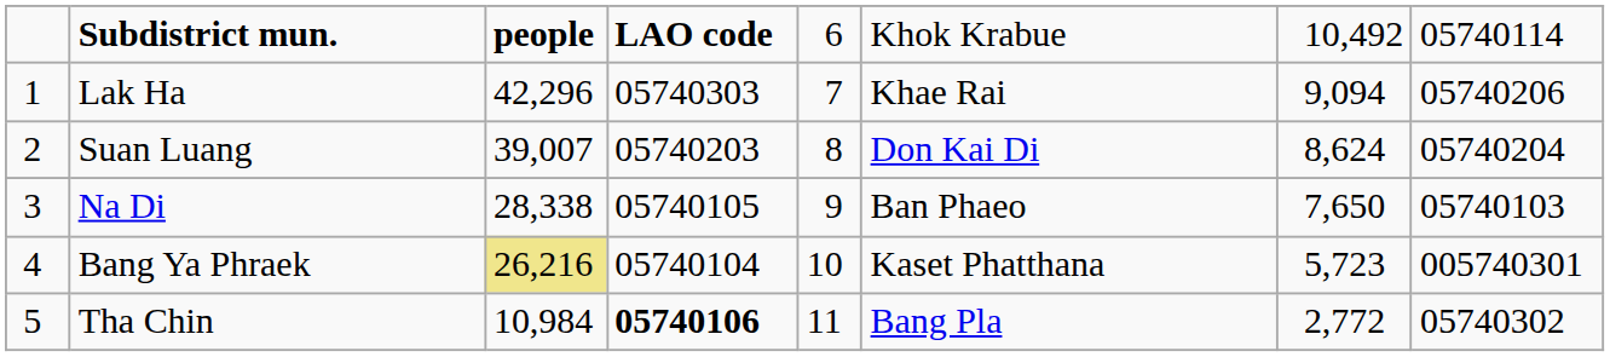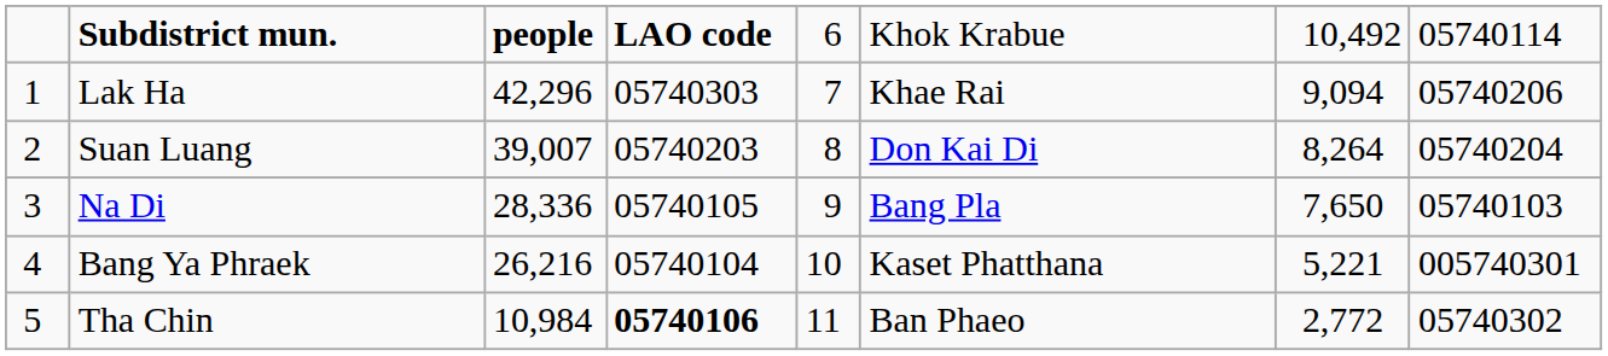 <table class="wikitable" style= "width:80%;">
 <tr>
 <td scope="col" style="width:4%;"> </td>
 <td scope="col" style="width:26%;"><strong>Subdistrict mun.</strong></td>
 <td scope="col" style="width:8%:"><strong>people</strong></td>
 <td scope="col" style="width:12%;"><strong>LAO code</strong></td>
 <td scope="col" style="width:4%;">  6</td>
 <td scope="col" style="width:26%;">Khok Krabue</td>
 <td scope="col" style="width:8%;">  10,492</td>
 <td scope="col" style="width:12%;">05740114</td>
 </tr>
 <tr>
 <td scope="row"> 1</td>
 <td>Lak Ha</td>
 <td>42,296</td>
 <td>05740303</td>
 <td>  7</td>
 <td>Khae Rai</td>
 <td>  9,094</td>
 <td>05740206</td>
 </tr>
 <tr>
 <td scope="row"> 2</td>
 <td>Suan Luang</td>
 <td>39,007</td>
 <td>05740203</td>
 <td>  8</td>
 <td><a href='#'>Don Kai Di</a></td>
-<td>  8,624</td>
+<td>  8,264</td>
 <td>05740204</td>
 </tr>
 <tr>
 <td scope="row"> 3</td>
 <td><a href='#'>Na Di</a></td>
-<td>28,338</td>
+<td>28,336</td>
 <td>05740105</td>
 <td>  9</td>
-<td>Ban Phaeo</td>
+<td><a href='#'>Bang Pla</a></td>
 <td>  7,650</td>
 <td>05740103</td>
 </tr>
 <tr>
 <td scope="row"> 4</td>
 <td>Bang Ya Phraek</td>
-<td style="background: khaki;">26,216</td>
+<td>26,216</td>
 <td>05740104</td>
 <td>10</td>
 <td>Kaset Phatthana</td>
-<td>  5,723</td>
+<td>  5,221</td>
 <td>005740301</td>
 </tr>
 <tr>
 <td scope="row"> 5</td>
 <td>Tha Chin</td>
 <td>10,984</td>
 <td><strong>05740106</strong></td>
 <td>11</td>
-<td><a href='#'>Bang Pla</a></td>
+<td>Ban Phaeo</td>
 <td>  2,772</td>
 <td>05740302</td>
 </tr>
 </table>
